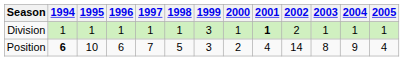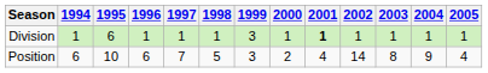 <table class="wikitable" style="text-align: Center;">
 <tr>
 <th>Season</th>
 <th><a href='#'>1994</a></th>
 <th><a href='#'>1995</a></th>
 <th><a href='#'>1996</a></th>
 <th><a href='#'>1997</a></th>
 <th><a href='#'>1998</a></th>
 <th><a href='#'>1999</a></th>
 <th><a href='#'>2000</a></th>
 <th><a href='#'>2001</a></th>
 <th><a href='#'>2002</a></th>
 <th><a href='#'>2003</a></th>
 <th><a href='#'>2004</a></th>
 <th><a href='#'>2005</a></th>
 </tr>
 <tr>
 <td>Division</td>
 <td bgcolor=#D0F0C0>1</td>
-<td bgcolor=#D0F0C0>1</td>
+<td bgcolor=#D0F0C0>6</td>
 <td bgcolor=#D0F0C0>1</td>
 <td bgcolor=#D0F0C0>1</td>
 <td bgcolor=#D0F0C0>1</td>
 <td bgcolor=#D0F0C0>3</td>
 <td bgcolor=#D0F0C0>1</td>
 <td bgcolor=#D0F0C0><strong>1</strong></td>
-<td bgcolor=#D0F0C0>2</td>
+<td bgcolor=#D0F0C0>1</td>
 <td bgcolor=#D0F0C0>1</td>
 <td bgcolor=#D0F0C0>1</td>
 <td bgcolor=#D0F0C0>1</td>
 </tr>
 <tr>
 <td>Position</td>
-<td><strong>6</strong></td>
+<td>6</td>
 <td>10</td>
 <td>6</td>
 <td>7</td>
 <td>5</td>
 <td>3</td>
 <td>2</td>
 <td>4</td>
 <td>14</td>
 <td>8</td>
 <td>9</td>
 <td>4</td>
 </tr>
 </table>
